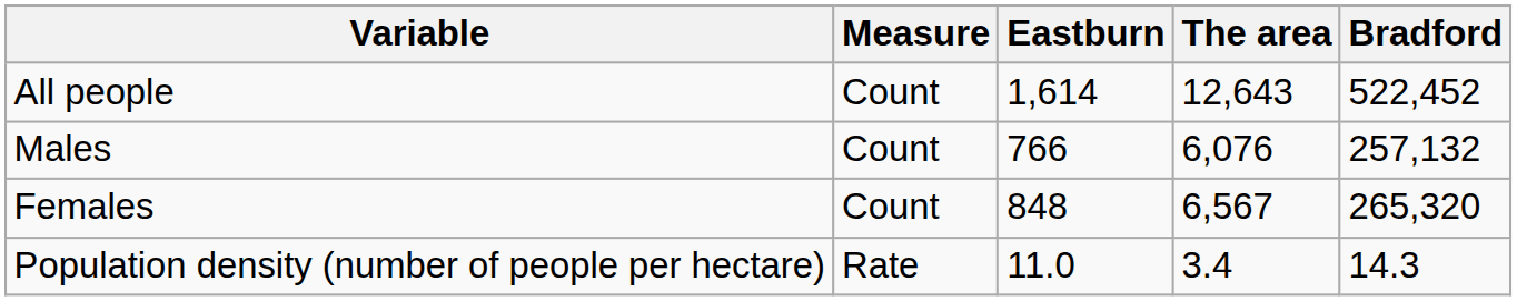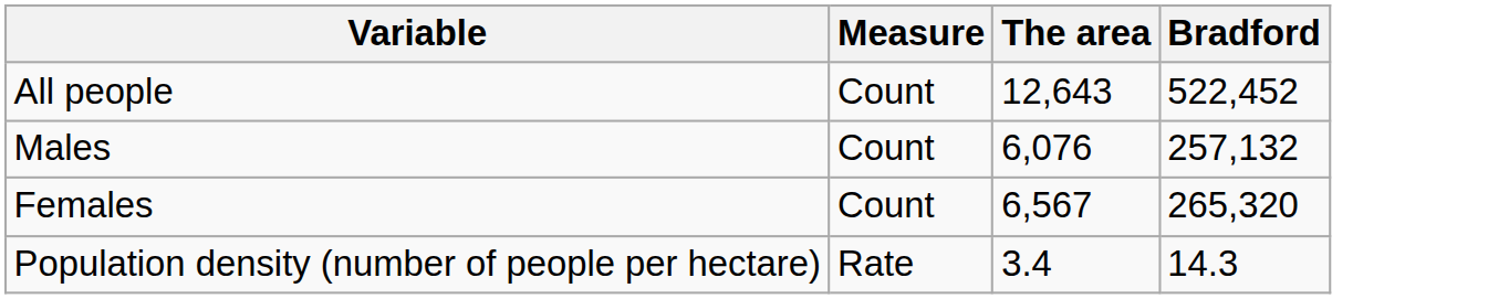 <table class="wikitable">
 <tr>
 <th>Variable</th>
 <th>Measure</th>
-<th>Eastburn</th>
 <th>The area</th>
 <th>Bradford</th>
 </tr>
 <tr>
 <td>All people</td>
 <td>Count</td>
-<td>1,614</td>
 <td>12,643</td>
 <td>522,452</td>
 </tr>
 <tr>
 <td>Males</td>
 <td>Count</td>
-<td>766</td>
 <td>6,076</td>
 <td>257,132</td>
 </tr>
 <tr>
 <td>Females</td>
 <td>Count</td>
-<td>848</td>
 <td>6,567</td>
 <td>265,320</td>
 </tr>
 <tr>
 <td>Population density (number of people per hectare)</td>
 <td>Rate</td>
-<td>11.0</td>
 <td>3.4</td>
 <td>14.3</td>
 </tr>
 </table>
